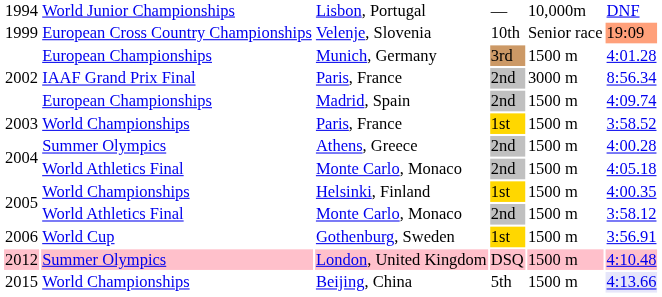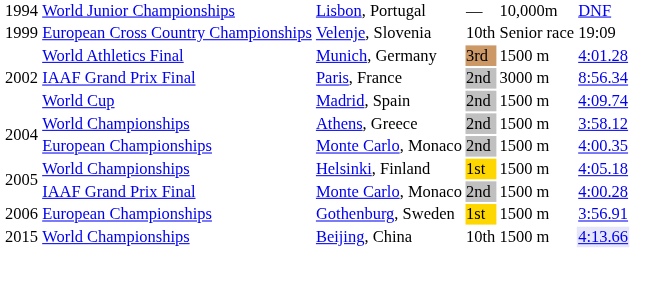 <table>
 <tr>
 <td>1994</td>
 <td><a href='#'>World Junior Championships</a></td>
 <td><a href='#'>Lisbon</a>, Portugal</td>
 <td>—</td>
 <td>10,000m</td>
 <td><a href='#'>DNF</a></td>
 </tr>
 <tr>
 <td>1999</td>
 <td><a href='#'>European Cross Country Championships</a></td>
 <td><a href='#'>Velenje</a>, Slovenia</td>
 <td>10th</td>
 <td>Senior race</td>
-<td style="background: lightsalmon;">19:09</td>
+<td>19:09</td>
 </tr>
 <tr>
 <td rowspan=3>2002</td>
-<td><a href='#'>European Championships</a></td>
+<td><a href='#'>World Athletics Final</a></td>
 <td><a href='#'>Munich</a>, Germany</td>
 <td bgcolor="cc9966">3rd</td>
 <td>1500 m</td>
 <td><a href='#'>4:01.28</a></td>
 </tr>
 <tr>
 <td><a href='#'>IAAF Grand Prix Final</a></td>
 <td><a href='#'>Paris</a>, France</td>
 <td bgcolor="silver">2nd</td>
 <td>3000 m</td>
 <td><a href='#'>8:56.34</a></td>
 </tr>
 <tr>
-<td><a href='#'>European Championships</a></td>
+<td><a href='#'>World Cup</a></td>
 <td><a href='#'>Madrid</a>, Spain</td>
 <td bgcolor="silver">2nd</td>
 <td>1500 m</td>
 <td><a href='#'>4:09.74</a></td>
 </tr>
 <tr>
-<td>2003</td>
+<td rowspan=2>2004</td>
 <td><a href='#'>World Championships</a></td>
-<td><a href='#'>Paris</a>, France</td>
-<td bgcolor="gold">1st</td>
-<td>1500 m</td>
-<td><a href='#'>3:58.52</a></td>
-</tr>
-<tr>
-<td rowspan=2>2004</td>
-<td><a href='#'>Summer Olympics</a></td>
 <td><a href='#'>Athens</a>, Greece</td>
 <td bgcolor="silver">2nd</td>
 <td>1500 m</td>
-<td><a href='#'>4:00.28</a></td>
+<td><a href='#'>3:58.12</a> </td>
 </tr>
 <tr>
-<td><a href='#'>World Athletics Final</a></td>
+<td><a href='#'>European Championships</a></td>
 <td><a href='#'>Monte Carlo</a>, Monaco</td>
 <td bgcolor="silver">2nd</td>
 <td>1500 m</td>
-<td><a href='#'>4:05.18</a></td>
+<td><a href='#'>4:00.35</a></td>
 </tr>
 <tr>
 <td rowspan=2>2005</td>
 <td><a href='#'>World Championships</a></td>
 <td><a href='#'>Helsinki</a>, Finland</td>
 <td bgcolor="gold">1st</td>
 <td>1500 m</td>
-<td><a href='#'>4:00.35</a></td>
+<td><a href='#'>4:05.18</a></td>
 </tr>
 <tr>
-<td><a href='#'>World Athletics Final</a></td>
+<td><a href='#'>IAAF Grand Prix Final</a></td>
 <td><a href='#'>Monte Carlo</a>, Monaco</td>
 <td bgcolor="silver">2nd</td>
 <td>1500 m</td>
-<td><a href='#'>3:58.12</a> </td>
+<td><a href='#'>4:00.28</a></td>
 </tr>
 <tr>
 <td>2006</td>
-<td><a href='#'>World Cup</a></td>
+<td><a href='#'>European Championships</a></td>
 <td><a href='#'>Gothenburg</a>, Sweden</td>
 <td bgcolor="Gold">1st</td>
 <td>1500 m</td>
 <td><a href='#'>3:56.91</a></td>
 </tr>
-<tr bgcolor=pink>
-<td>2012</td>
-<td><a href='#'>Summer Olympics</a></td>
-<td><a href='#'>London</a>, United Kingdom</td>
-<td bgcolor=pink>DSQ</td>
-<td>1500 m</td>
-<td><a href='#'>4:10.48</a></td>
-</tr>
 <tr>
 <td>2015</td>
 <td><a href='#'>World Championships</a></td>
 <td><a href='#'>Beijing</a>, China</td>
-<td>5th</td>
+<td>10th</td>
 <td>1500 m</td>
 <td style="background: lavender;"><a href='#'>4:13.66</a></td>
 </tr>
 </table>
